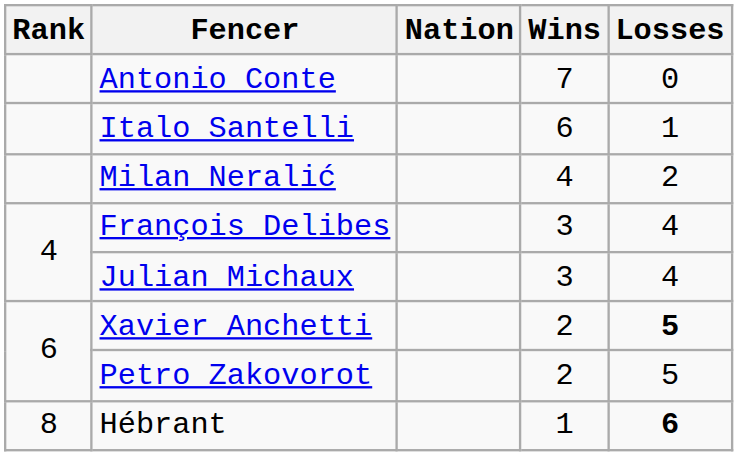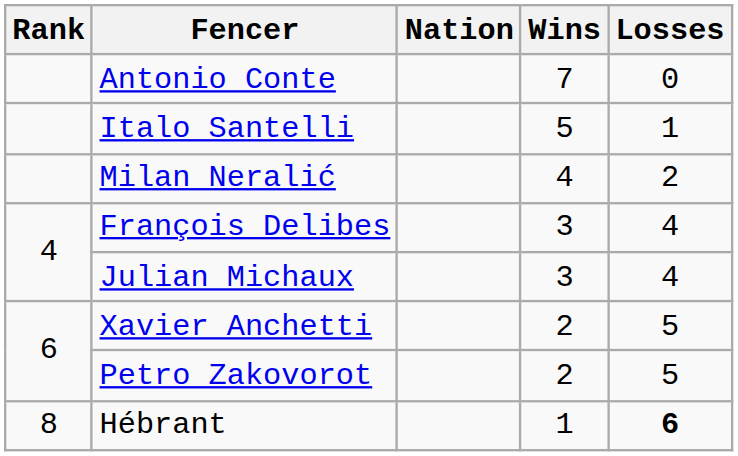 <table class="wikitable sortable" style="text-align:center">
 <tr>
 <th>Rank</th>
 <th>Fencer</th>
 <th>Nation</th>
 <th>Wins</th>
 <th>Losses</th>
 </tr>
 <tr>
 <td></td>
 <td align=left><a href='#'>Antonio Conte</a></td>
 <td align=left></td>
 <td>7</td>
 <td>0</td>
 </tr>
 <tr>
 <td></td>
 <td align=left><a href='#'>Italo Santelli</a></td>
 <td align=left></td>
-<td>6</td>
+<td>5</td>
 <td>1</td>
 </tr>
 <tr>
 <td></td>
 <td align=left><a href='#'>Milan Neralić</a></td>
 <td align=left></td>
 <td>4</td>
 <td>2</td>
 </tr>
 <tr>
 <td rowspan=2>4</td>
 <td align=left><a href='#'>François Delibes</a></td>
 <td align=left></td>
 <td>3</td>
 <td>4</td>
 </tr>
 <tr>
 <td align=left><a href='#'>Julian Michaux</a></td>
 <td align=left></td>
 <td>3</td>
 <td>4</td>
 </tr>
 <tr>
 <td rowspan=2>6</td>
 <td align=left><a href='#'>Xavier Anchetti</a></td>
 <td align=left></td>
 <td>2</td>
-<td><strong>5</strong></td>
+<td>5</td>
 </tr>
 <tr>
 <td align=left><a href='#'>Petro Zakovorot</a></td>
 <td align=left></td>
 <td>2</td>
 <td>5</td>
 </tr>
 <tr>
 <td>8</td>
 <td align=left>Hébrant</td>
 <td align=left></td>
 <td>1</td>
 <td><strong>6</strong></td>
 </tr>
 </table>
